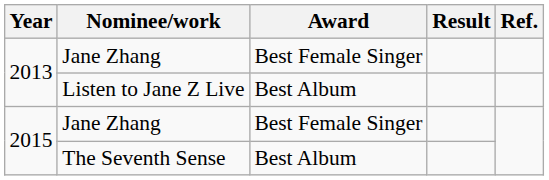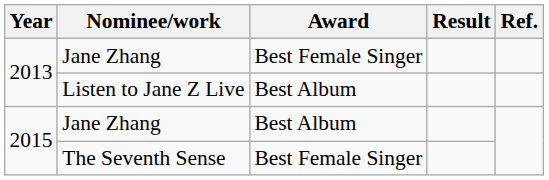 <table class="wikitable">
 <tr>
 <th>Year</th>
 <th>Nominee/work</th>
 <th>Award</th>
 <th><strong>Result</strong></th>
 <th>Ref.</th>
 </tr>
 <tr>
 <td rowspan="2">2013</td>
 <td>Jane Zhang</td>
 <td>Best Female Singer</td>
 <td></td>
 <td></td>
 </tr>
 <tr>
 <td>Listen to Jane Z Live</td>
 <td>Best Album</td>
 <td></td>
 <td></td>
 </tr>
 <tr>
 <td rowspan="2">2015</td>
 <td>Jane Zhang</td>
-<td>Best Female Singer</td>
+<td>Best Album</td>
 <td></td>
 <td rowspan="2"></td>
 </tr>
 <tr>
 <td>The Seventh Sense</td>
-<td>Best Album</td>
+<td>Best Female Singer</td>
 <td></td>
 </tr>
 </table>
